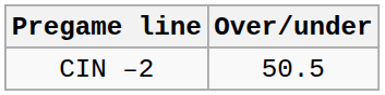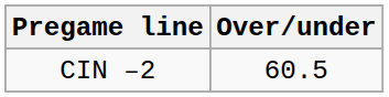 <table class="wikitable">
 <tr align="center">
 <th style=>Pregame line</th>
 <th style=>Over/under</th>
 </tr>
 <tr align="center">
 <td>CIN –2</td>
-<td>50.5</td>
+<td>60.5</td>
 </tr>
 </table>
